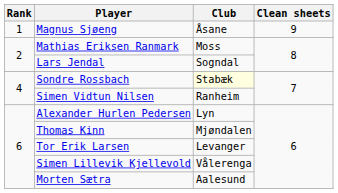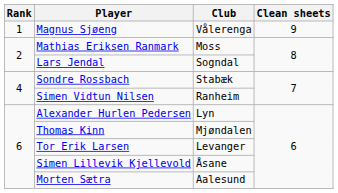 <table class="wikitable" style="text-align:center">
 <tr>
 <th>Rank</th>
 <th>Player</th>
 <th>Club</th>
 <th>Clean sheets</th>
 </tr>
 <tr>
 <td>1</td>
 <td align=left> <a href='#'>Magnus Sjøeng</a></td>
-<td align=left>Åsane</td>
+<td align=left>Vålerenga</td>
 <td>9</td>
 </tr>
 <tr>
 <td rowspan=2>2</td>
 <td align=left> <a href='#'>Mathias Eriksen Ranmark</a></td>
 <td align=left>Moss</td>
 <td rowspan=2>8</td>
 </tr>
 <tr>
 <td align=left> <a href='#'>Lars Jendal</a></td>
 <td align=left>Sogndal</td>
 </tr>
 <tr>
 <td rowspan="2">4</td>
 <td align=left> <a href='#'>Sondre Rossbach</a></td>
-<td align=left style="background: lightyellow;">Stabæk</td>
+<td align=left>Stabæk</td>
 <td rowspan="2">7</td>
 </tr>
 <tr>
 <td align=left> <a href='#'>Simen Vidtun Nilsen</a></td>
 <td align=left>Ranheim</td>
 </tr>
 <tr>
 <td rowspan=5>6</td>
 <td align=left> <a href='#'>Alexander Hurlen Pedersen</a></td>
 <td align=left>Lyn</td>
 <td rowspan=5>6</td>
 </tr>
 <tr>
 <td align=left> <a href='#'>Thomas Kinn</a></td>
 <td align=left>Mjøndalen</td>
 </tr>
 <tr>
 <td align=left> <a href='#'>Tor Erik Larsen</a></td>
 <td align=left>Levanger</td>
 </tr>
 <tr>
 <td align=left> <a href='#'>Simen Lillevik Kjellevold</a></td>
-<td align=left>Vålerenga</td>
+<td align=left>Åsane</td>
 </tr>
 <tr>
 <td align=left> <a href='#'>Morten Sætra</a></td>
 <td align=left>Aalesund</td>
 </tr>
 </table>
